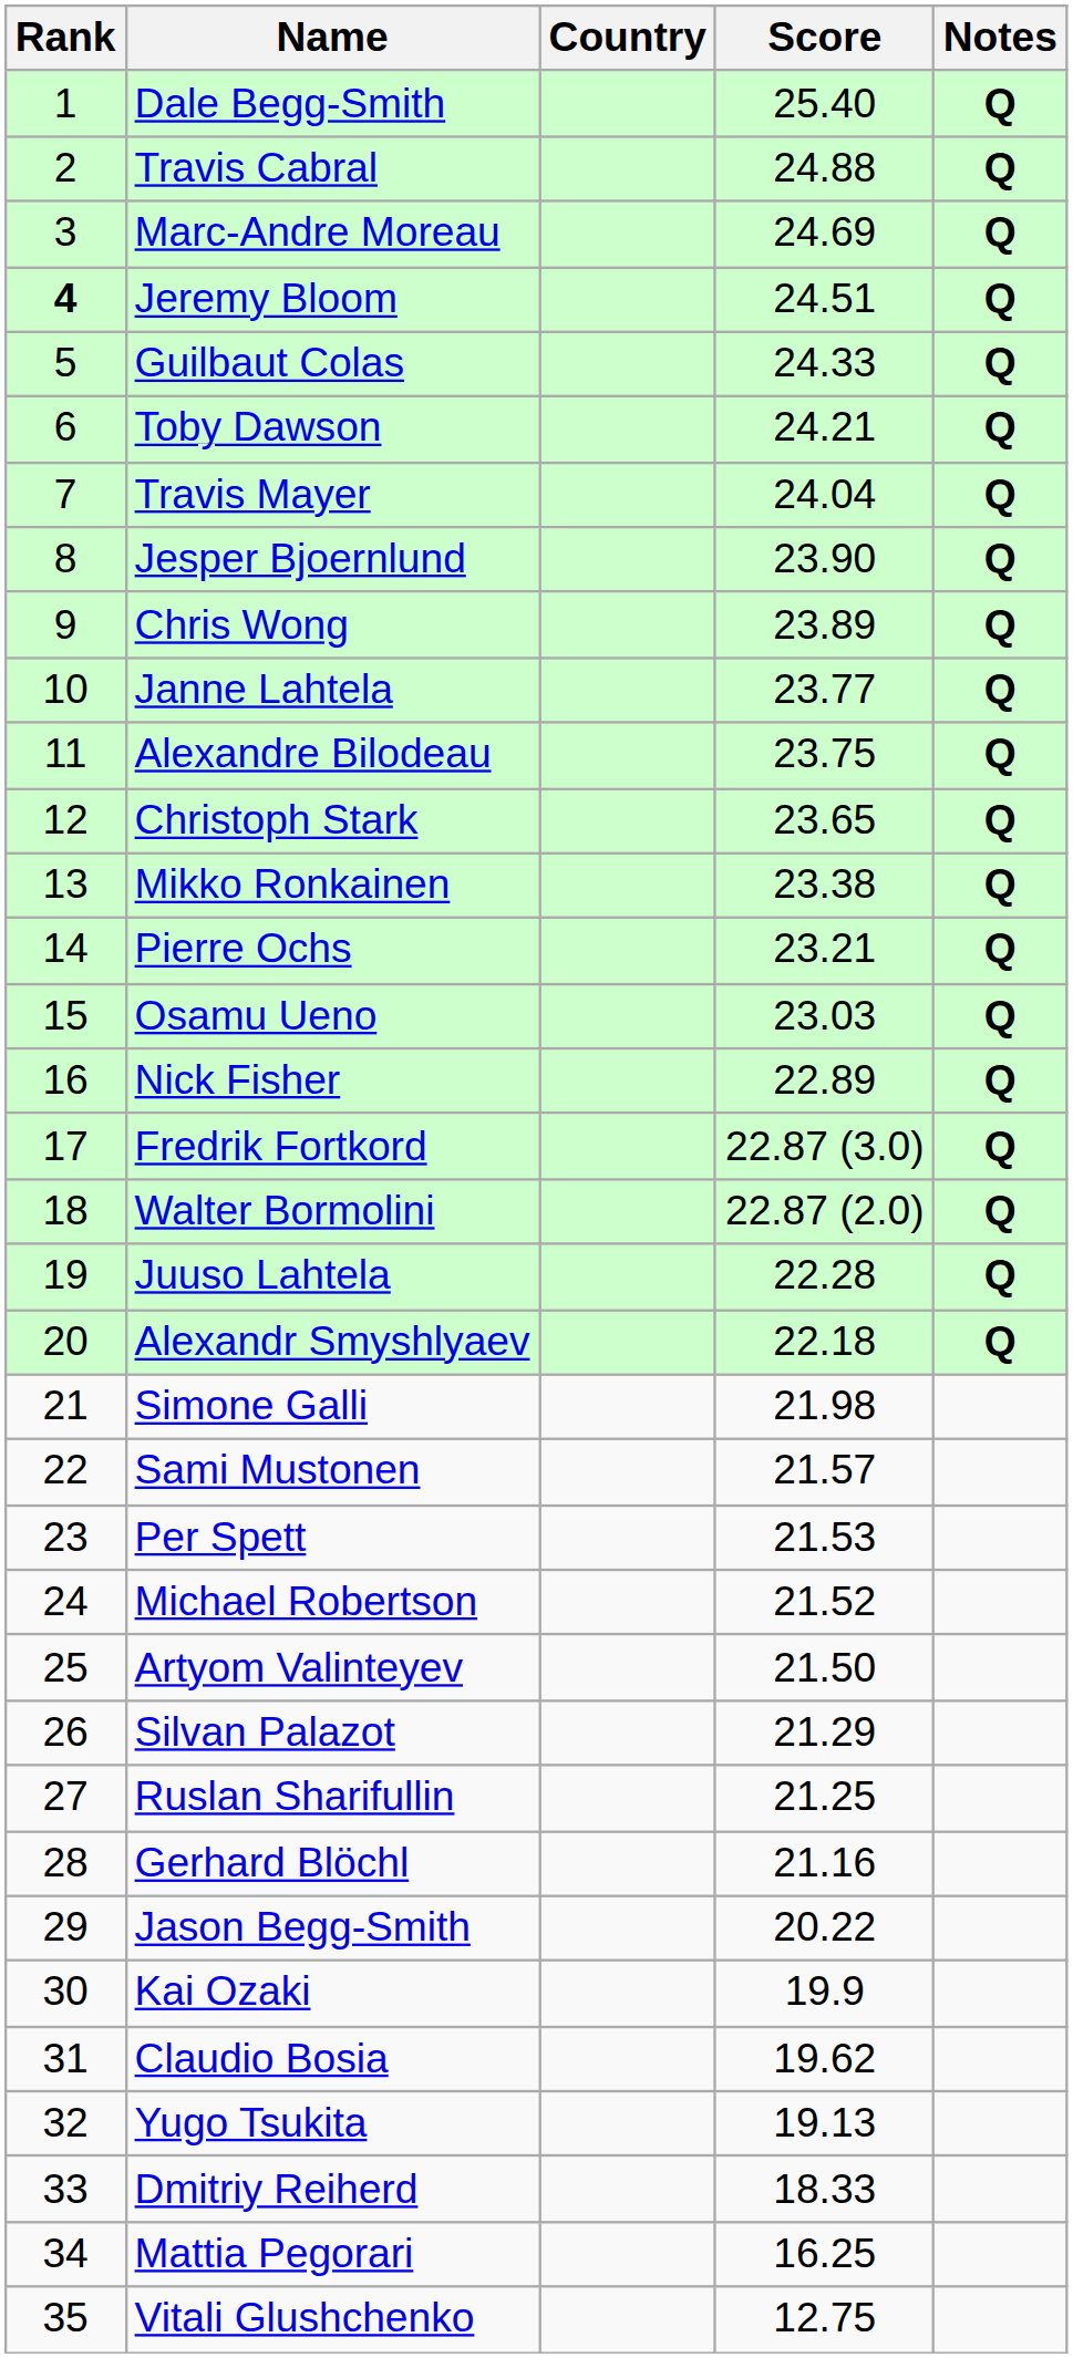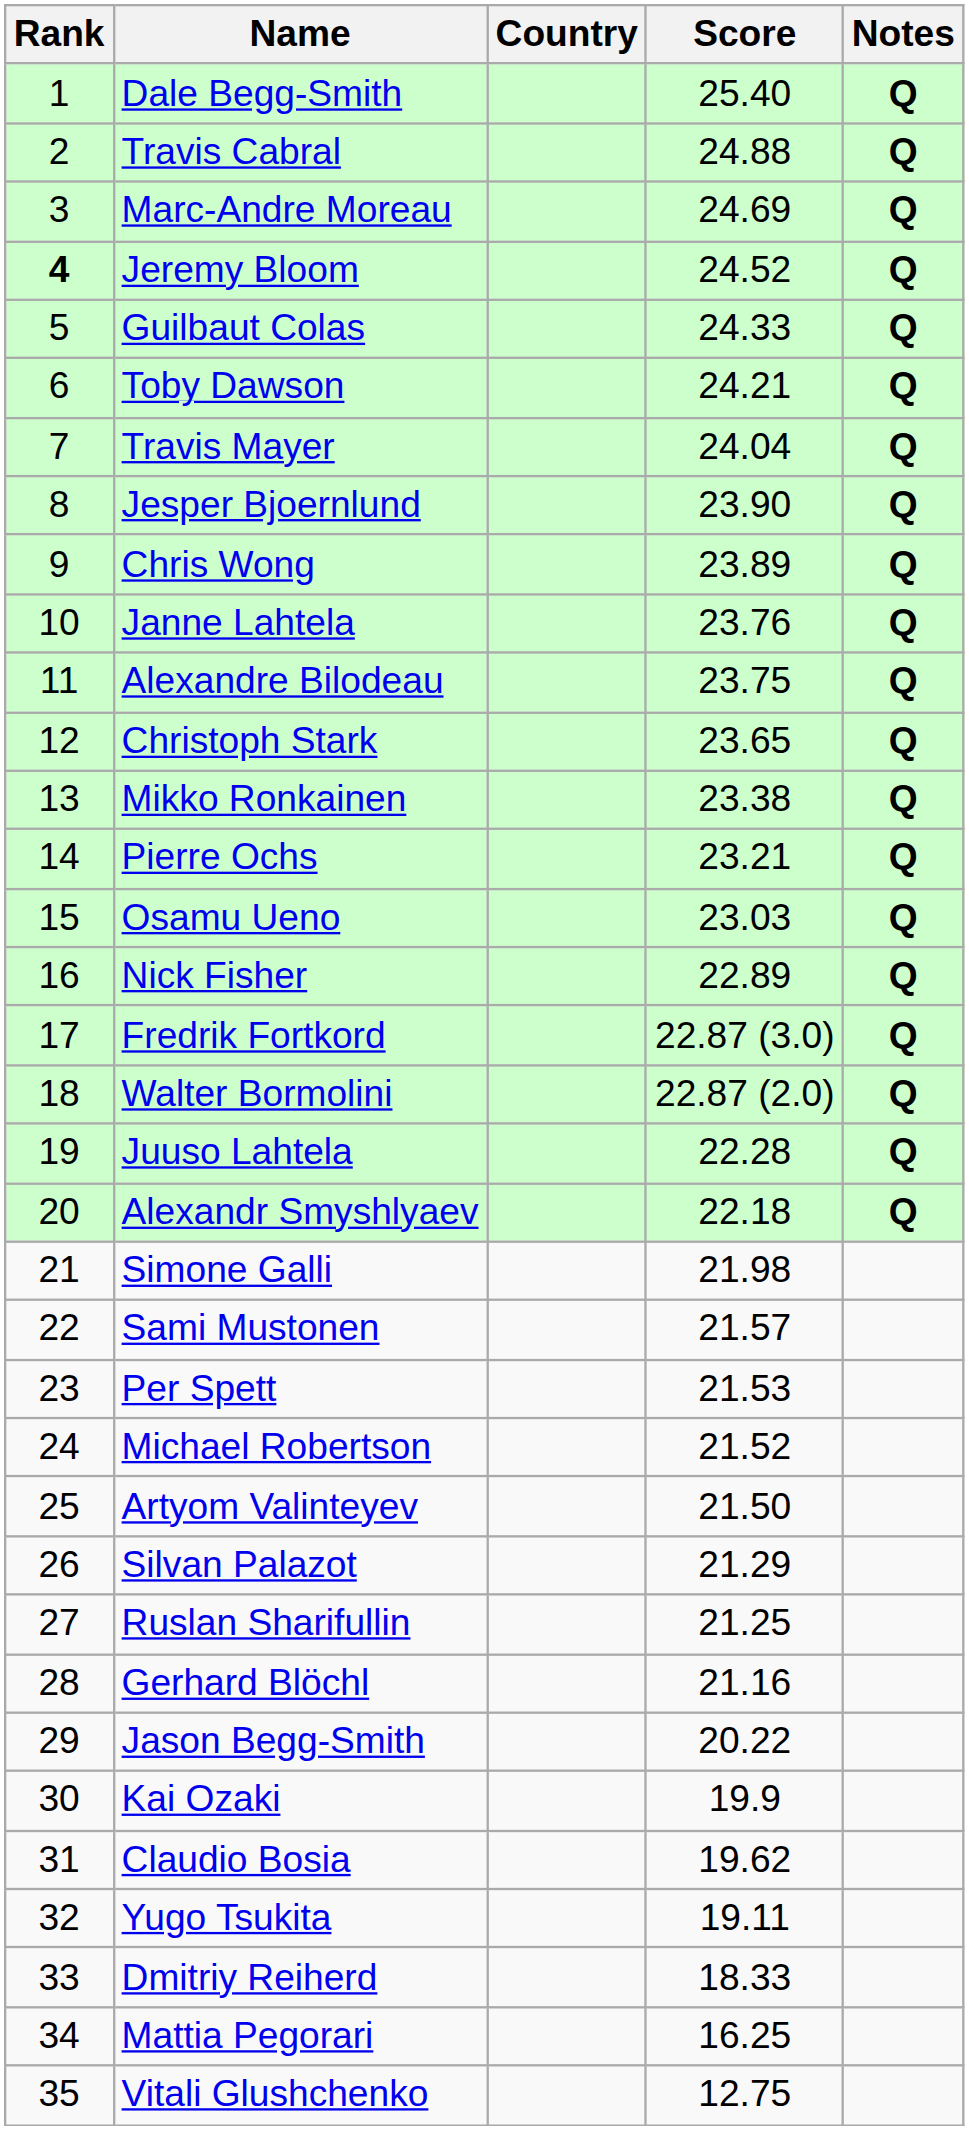 <table class="wikitable sortable" style="text-align:center">
 <tr>
 <th>Rank</th>
 <th>Name</th>
 <th>Country</th>
 <th>Score</th>
 <th>Notes</th>
 </tr>
 <tr bgcolor="#ccffcc">
 <td>1</td>
 <td align=left><a href='#'>Dale Begg-Smith</a></td>
 <td align=left></td>
 <td>25.40</td>
 <td><strong>Q</strong></td>
 </tr>
 <tr bgcolor="#ccffcc">
 <td>2</td>
 <td align=left><a href='#'>Travis Cabral</a></td>
 <td align=left></td>
 <td>24.88</td>
 <td><strong>Q</strong></td>
 </tr>
 <tr bgcolor="#ccffcc">
 <td>3</td>
 <td align=left><a href='#'>Marc-Andre Moreau</a></td>
 <td align=left></td>
 <td>24.69</td>
 <td><strong>Q</strong></td>
 </tr>
 <tr bgcolor="#ccffcc">
 <td><strong>4</strong></td>
 <td align=left><a href='#'>Jeremy Bloom</a></td>
 <td align=left></td>
-<td>24.51</td>
+<td>24.52</td>
 <td><strong>Q</strong></td>
 </tr>
 <tr bgcolor="#ccffcc">
 <td>5</td>
 <td align=left><a href='#'>Guilbaut Colas</a></td>
 <td align=left></td>
 <td>24.33</td>
 <td><strong>Q</strong></td>
 </tr>
 <tr bgcolor="#ccffcc">
 <td>6</td>
 <td align=left><a href='#'>Toby Dawson</a></td>
 <td align=left></td>
 <td>24.21</td>
 <td><strong>Q</strong></td>
 </tr>
 <tr bgcolor="#ccffcc">
 <td>7</td>
 <td align=left><a href='#'>Travis Mayer</a></td>
 <td align=left></td>
 <td>24.04</td>
 <td><strong>Q</strong></td>
 </tr>
 <tr bgcolor="#ccffcc">
 <td>8</td>
 <td align=left><a href='#'>Jesper Bjoernlund</a></td>
 <td align=left></td>
 <td>23.90</td>
 <td><strong>Q</strong></td>
 </tr>
 <tr bgcolor="#ccffcc">
 <td>9</td>
 <td align=left><a href='#'>Chris Wong</a></td>
 <td align=left></td>
 <td>23.89</td>
 <td><strong>Q</strong></td>
 </tr>
 <tr bgcolor="#ccffcc">
 <td>10</td>
 <td align=left><a href='#'>Janne Lahtela</a></td>
 <td align=left></td>
-<td>23.77</td>
+<td>23.76</td>
 <td><strong>Q</strong></td>
 </tr>
 <tr bgcolor="#ccffcc">
 <td>11</td>
 <td align=left><a href='#'>Alexandre Bilodeau</a></td>
 <td align=left></td>
 <td>23.75</td>
 <td><strong>Q</strong></td>
 </tr>
 <tr bgcolor="#ccffcc">
 <td>12</td>
 <td align=left><a href='#'>Christoph Stark</a></td>
 <td align=left></td>
 <td>23.65</td>
 <td><strong>Q</strong></td>
 </tr>
 <tr bgcolor="#ccffcc">
 <td>13</td>
 <td align=left><a href='#'>Mikko Ronkainen</a></td>
 <td align=left></td>
 <td>23.38</td>
 <td><strong>Q</strong></td>
 </tr>
 <tr bgcolor="#ccffcc">
 <td>14</td>
 <td align=left><a href='#'>Pierre Ochs</a></td>
 <td align=left></td>
 <td>23.21</td>
 <td><strong>Q</strong></td>
 </tr>
 <tr bgcolor="#ccffcc">
 <td>15</td>
 <td align=left><a href='#'>Osamu Ueno</a></td>
 <td align=left></td>
 <td>23.03</td>
 <td><strong>Q</strong></td>
 </tr>
 <tr bgcolor="#ccffcc">
 <td>16</td>
 <td align=left><a href='#'>Nick Fisher</a></td>
 <td align=left></td>
 <td>22.89</td>
 <td><strong>Q</strong></td>
 </tr>
 <tr bgcolor="#ccffcc">
 <td>17</td>
 <td align=left><a href='#'>Fredrik Fortkord</a></td>
 <td align=left></td>
 <td>22.87 (3.0)</td>
 <td><strong>Q</strong> </td>
 </tr>
 <tr bgcolor="#ccffcc">
 <td>18</td>
 <td align=left><a href='#'>Walter Bormolini</a></td>
 <td align=left></td>
 <td>22.87 (2.0)</td>
 <td><strong>Q</strong></td>
 </tr>
 <tr bgcolor="#ccffcc">
 <td>19</td>
 <td align=left><a href='#'>Juuso Lahtela</a></td>
 <td align=left></td>
 <td>22.28</td>
 <td><strong>Q</strong></td>
 </tr>
 <tr bgcolor="#ccffcc">
 <td>20</td>
 <td align=left><a href='#'>Alexandr Smyshlyaev</a></td>
 <td align=left></td>
 <td>22.18</td>
 <td><strong>Q</strong></td>
 </tr>
 <tr>
 <td>21</td>
 <td align=left><a href='#'>Simone Galli</a></td>
 <td align=left></td>
 <td>21.98</td>
 <td></td>
 </tr>
 <tr>
 <td>22</td>
 <td align=left><a href='#'>Sami Mustonen</a></td>
 <td align=left></td>
 <td>21.57</td>
 <td></td>
 </tr>
 <tr>
 <td>23</td>
 <td align=left><a href='#'>Per Spett</a></td>
 <td align=left></td>
 <td>21.53</td>
 <td></td>
 </tr>
 <tr>
 <td>24</td>
 <td align=left><a href='#'>Michael Robertson</a></td>
 <td align=left></td>
 <td>21.52</td>
 <td></td>
 </tr>
 <tr>
 <td>25</td>
 <td align=left><a href='#'>Artyom Valinteyev</a></td>
 <td align=left></td>
 <td>21.50</td>
 <td></td>
 </tr>
 <tr>
 <td>26</td>
 <td align=left><a href='#'>Silvan Palazot</a></td>
 <td align=left></td>
 <td>21.29</td>
 <td></td>
 </tr>
 <tr>
 <td>27</td>
 <td align=left><a href='#'>Ruslan Sharifullin</a></td>
 <td align=left></td>
 <td>21.25</td>
 <td></td>
 </tr>
 <tr>
 <td>28</td>
 <td align=left><a href='#'>Gerhard Blöchl</a></td>
 <td align=left></td>
 <td>21.16</td>
 <td></td>
 </tr>
 <tr>
 <td>29</td>
 <td align=left><a href='#'>Jason Begg-Smith</a></td>
 <td align=left></td>
 <td>20.22</td>
 <td></td>
 </tr>
 <tr>
 <td>30</td>
 <td align=left><a href='#'>Kai Ozaki</a></td>
 <td align=left></td>
 <td>19.9</td>
 <td></td>
 </tr>
 <tr>
 <td>31</td>
 <td align=left><a href='#'>Claudio Bosia</a></td>
 <td align=left></td>
 <td>19.62</td>
 <td></td>
 </tr>
 <tr>
 <td>32</td>
 <td align=left><a href='#'>Yugo Tsukita</a></td>
 <td align=left></td>
-<td>19.13</td>
+<td>19.11</td>
 <td></td>
 </tr>
 <tr>
 <td>33</td>
 <td align=left><a href='#'>Dmitriy Reiherd</a></td>
 <td align=left></td>
 <td>18.33</td>
 <td></td>
 </tr>
 <tr>
 <td>34</td>
 <td align=left><a href='#'>Mattia Pegorari</a></td>
 <td align=left></td>
 <td>16.25</td>
 <td></td>
 </tr>
 <tr>
 <td>35</td>
 <td align=left><a href='#'>Vitali Glushchenko</a></td>
 <td align=left></td>
 <td>12.75</td>
 <td></td>
 </tr>
 </table>
